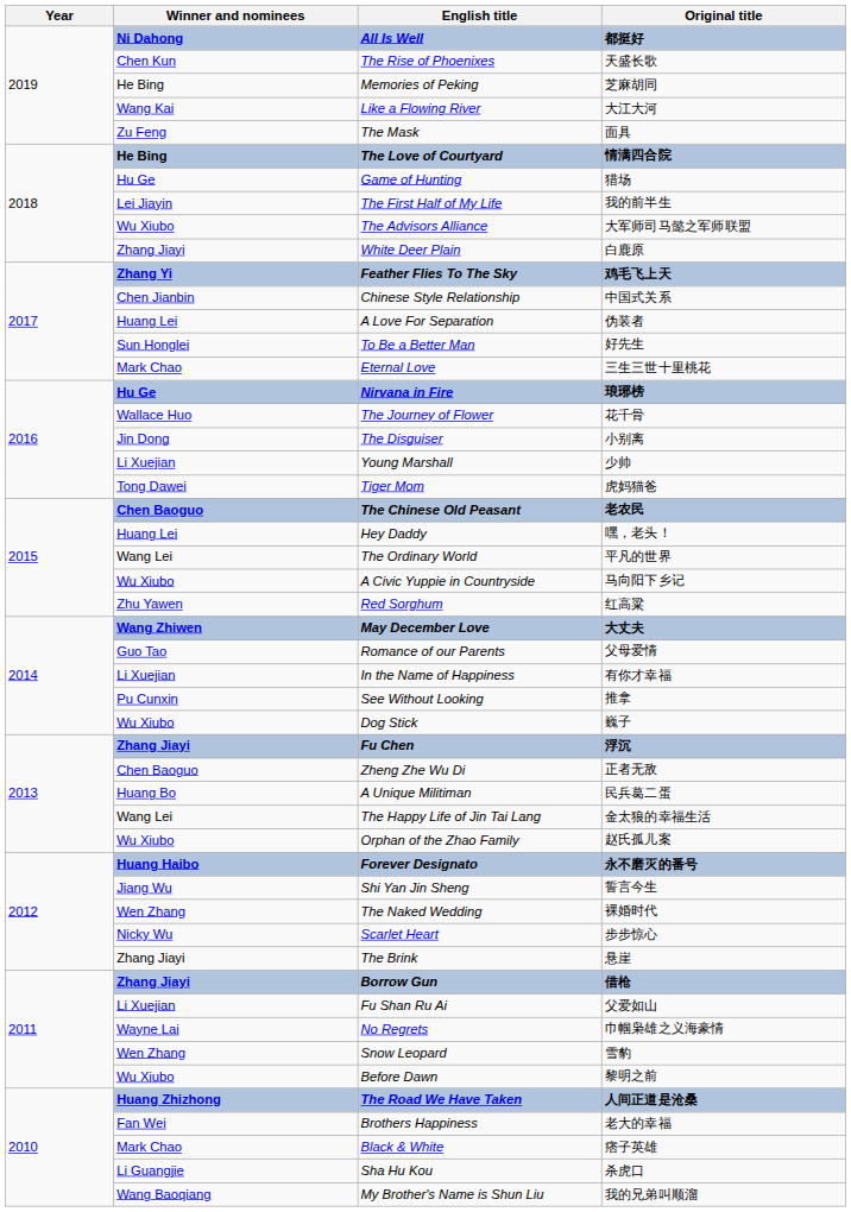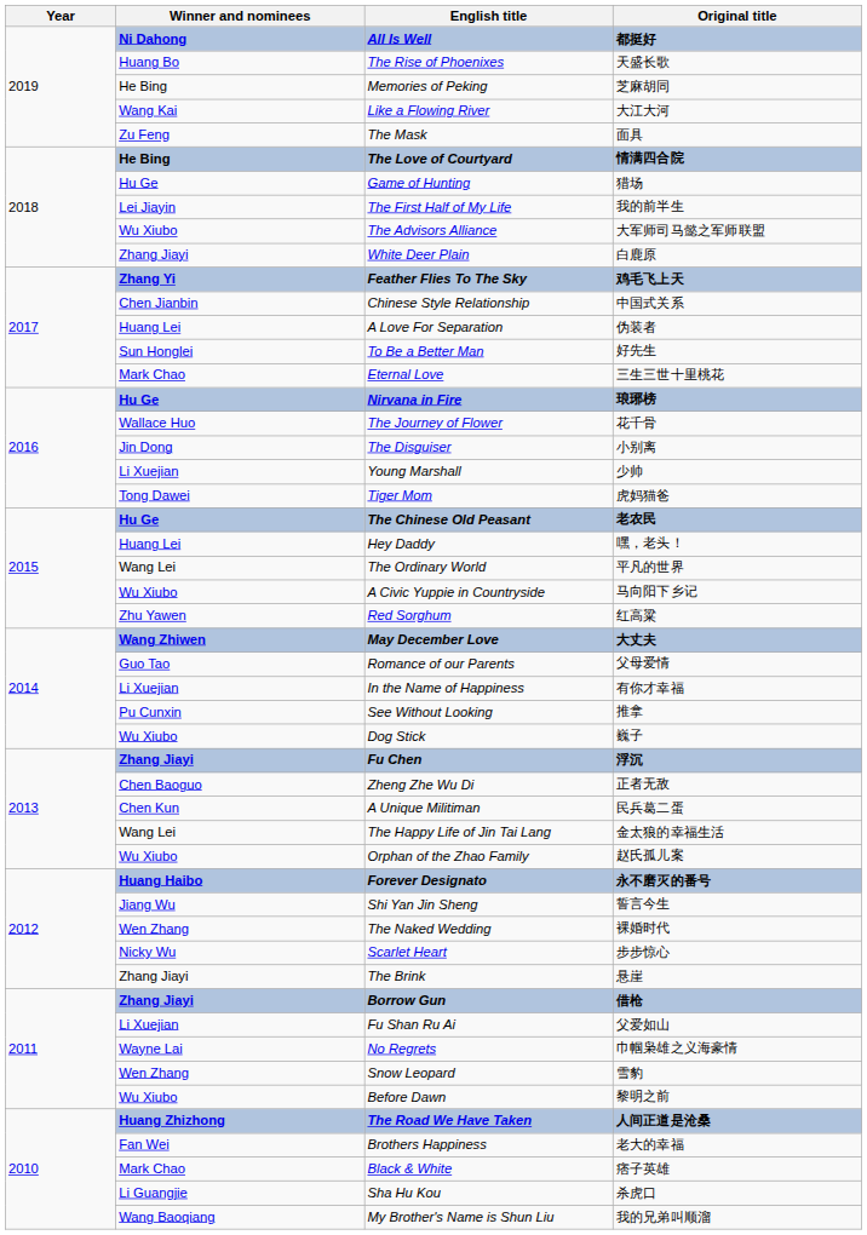 <table class="wikitable" width="80%">
 <tr>
 <th width="8%"><strong>Year</strong></th>
 <th width="18%"><strong>Winner and nominees</strong></th>
 <th width="18%"><strong>English title</strong></th>
 <th width="18%"><strong>Original title</strong></th>
 </tr>
 <tr>
 <td rowspan=5>2019</td>
 <td style="background:#B0C4DE;"><strong><a href='#'>Ni Dahong</a></strong></td>
 <td style="background:#B0C4DE;"><strong><em><a href='#'>All Is Well</a></em></strong></td>
 <td style="background:#B0C4DE;"><strong>都挺好</strong></td>
 </tr>
 <tr>
-<td><a href='#'>Chen Kun</a></td>
+<td><a href='#'>Huang Bo</a></td>
 <td><em><a href='#'>The Rise of Phoenixes</a></em></td>
 <td>天盛长歌</td>
 </tr>
 <tr>
 <td>He Bing</td>
 <td><em>Memories of Peking</em></td>
 <td>芝麻胡同</td>
 </tr>
 <tr>
 <td><a href='#'>Wang Kai</a></td>
 <td><em><a href='#'>Like a Flowing River</a></em></td>
 <td>大江大河</td>
 </tr>
 <tr>
 <td><a href='#'>Zu Feng</a></td>
 <td><em>The Mask</em></td>
 <td>面具</td>
 </tr>
 <tr>
 <td rowspan=5>2018</td>
 <td style="background:#B0C4DE;"><strong>He Bing</strong></td>
 <td style="background:#B0C4DE;"><strong><em>The Love of Courtyard</em></strong></td>
 <td style="background:#B0C4DE;"><strong>情满四合院</strong></td>
 </tr>
 <tr>
 <td><a href='#'>Hu Ge</a></td>
 <td><em><a href='#'>Game of Hunting</a></em></td>
 <td>猎场</td>
 </tr>
 <tr>
 <td><a href='#'>Lei Jiayin</a></td>
 <td><em><a href='#'>The First Half of My Life</a></em></td>
 <td>我的前半生</td>
 </tr>
 <tr>
 <td><a href='#'>Wu Xiubo</a></td>
 <td><em><a href='#'>The Advisors Alliance</a></em></td>
 <td>大军师司马懿之军师联盟</td>
 </tr>
 <tr>
 <td><a href='#'>Zhang Jiayi</a></td>
 <td><em><a href='#'>White Deer Plain</a></em></td>
 <td>白鹿原</td>
 </tr>
 <tr>
 <td rowspan=5><a href='#'>2017</a></td>
 <td style="background:#B0C4DE;"><strong><a href='#'>Zhang Yi</a></strong></td>
 <td style="background:#B0C4DE;"><strong><em>Feather Flies To The Sky</em></strong></td>
 <td style="background:#B0C4DE;"><strong>鸡毛飞上天</strong></td>
 </tr>
 <tr>
 <td><a href='#'>Chen Jianbin</a></td>
 <td><em>Chinese Style Relationship</em></td>
 <td>中国式关系</td>
 </tr>
 <tr>
 <td><a href='#'>Huang Lei</a></td>
 <td><em>A Love For Separation</em></td>
 <td>伪装者</td>
 </tr>
 <tr>
 <td><a href='#'>Sun Honglei</a></td>
 <td><em><a href='#'>To Be a Better Man</a></em></td>
 <td>好先生</td>
 </tr>
 <tr>
 <td><a href='#'>Mark Chao</a></td>
 <td><em><a href='#'>Eternal Love</a></em></td>
 <td>三生三世十里桃花</td>
 </tr>
 <tr>
 <td rowspan=5><a href='#'>2016</a></td>
 <td style="background:#B0C4DE;"><strong><a href='#'>Hu Ge</a></strong></td>
 <td style="background:#B0C4DE;"><strong><em><a href='#'>Nirvana in Fire</a></em></strong></td>
 <td style="background:#B0C4DE;"><strong>琅琊榜</strong></td>
 </tr>
 <tr>
 <td><a href='#'>Wallace Huo</a></td>
 <td><em><a href='#'>The Journey of Flower</a></em></td>
 <td>花千骨</td>
 </tr>
 <tr>
 <td><a href='#'>Jin Dong</a></td>
 <td><em><a href='#'>The Disguiser</a></em></td>
 <td>小别离</td>
 </tr>
 <tr>
 <td><a href='#'>Li Xuejian</a></td>
 <td><em>Young Marshall</em></td>
 <td>少帅</td>
 </tr>
 <tr>
 <td><a href='#'>Tong Dawei</a></td>
 <td><em><a href='#'>Tiger Mom</a></em></td>
 <td>虎妈猫爸</td>
 </tr>
 <tr>
 <td rowspan=5><a href='#'>2015</a></td>
-<td style="background:#B0C4DE;"><strong><a href='#'>Chen Baoguo</a></strong></td>
+<td style="background:#B0C4DE;"><strong><a href='#'>Hu Ge</a></strong></td>
 <td style="background:#B0C4DE;"><strong><em>The Chinese Old Peasant</em></strong></td>
 <td style="background:#B0C4DE;"><strong>老农民</strong></td>
 </tr>
 <tr>
 <td><a href='#'>Huang Lei</a></td>
 <td><em>Hey Daddy</em></td>
 <td>嘿，老头！</td>
 </tr>
 <tr>
 <td>Wang Lei</td>
 <td><em>The Ordinary World</em></td>
 <td>平凡的世界</td>
 </tr>
 <tr>
 <td><a href='#'>Wu Xiubo</a></td>
 <td><em>A Civic Yuppie in Countryside</em></td>
 <td>马向阳下乡记</td>
 </tr>
 <tr>
 <td><a href='#'>Zhu Yawen</a></td>
 <td><em><a href='#'>Red Sorghum</a></em></td>
 <td>红高粱</td>
 </tr>
 <tr>
 <td rowspan=5><a href='#'>2014</a></td>
 <td style="background:#B0C4DE;"><strong><a href='#'>Wang Zhiwen</a></strong></td>
 <td style="background:#B0C4DE;"><strong><em>May December Love</em></strong></td>
 <td style="background:#B0C4DE;"><strong>大丈夫</strong></td>
 </tr>
 <tr>
 <td><a href='#'>Guo Tao</a></td>
 <td><em>Romance of our Parents</em></td>
 <td>父母爱情</td>
 </tr>
 <tr>
 <td><a href='#'>Li Xuejian</a></td>
 <td><em>In the Name of Happiness</em></td>
 <td>有你才幸福</td>
 </tr>
 <tr>
 <td><a href='#'>Pu Cunxin</a></td>
 <td><em>See Without Looking</em></td>
 <td>推拿</td>
 </tr>
 <tr>
 <td><a href='#'>Wu Xiubo</a></td>
 <td><em>Dog Stick</em></td>
 <td>巍子</td>
 </tr>
 <tr>
 <td rowspan=5><a href='#'>2013</a></td>
 <td style="background:#B0C4DE;"><strong><a href='#'>Zhang Jiayi</a></strong></td>
 <td style="background:#B0C4DE;"><strong><em>Fu Chen</em></strong></td>
 <td style="background:#B0C4DE;"><strong>浮沉</strong></td>
 </tr>
 <tr>
 <td><a href='#'>Chen Baoguo</a></td>
 <td><em>Zheng Zhe Wu Di</em></td>
 <td>正者无敌</td>
 </tr>
 <tr>
-<td><a href='#'>Huang Bo</a></td>
+<td><a href='#'>Chen Kun</a></td>
 <td><em>A Unique Militiman</em></td>
 <td>民兵葛二蛋</td>
 </tr>
 <tr>
 <td>Wang Lei</td>
 <td><em>The Happy Life of Jin Tai Lang</em></td>
 <td>金太狼的幸福生活</td>
 </tr>
 <tr>
 <td><a href='#'>Wu Xiubo</a></td>
 <td><em>Orphan of the Zhao Family</em></td>
 <td>赵氏孤儿案</td>
 </tr>
 <tr>
 <td rowspan=5><a href='#'>2012</a></td>
 <td style="background:#B0C4DE;"><strong><a href='#'>Huang Haibo</a></strong></td>
 <td style="background:#B0C4DE;"><strong><em>Forever Designato</em></strong></td>
 <td style="background:#B0C4DE;"><strong>永不磨灭的番号</strong></td>
 </tr>
 <tr>
 <td><a href='#'>Jiang Wu</a></td>
 <td><em>Shi Yan Jin Sheng</em></td>
 <td>誓言今生</td>
 </tr>
 <tr>
 <td><a href='#'>Wen Zhang</a></td>
 <td><em>The Naked Wedding</em></td>
 <td>裸婚时代</td>
 </tr>
 <tr>
 <td><a href='#'>Nicky Wu</a></td>
 <td><em><a href='#'>Scarlet Heart</a></em></td>
 <td>步步惊心</td>
 </tr>
 <tr>
 <td>Zhang Jiayi</td>
 <td><em>The Brink</em></td>
 <td>悬崖</td>
 </tr>
 <tr>
 <td rowspan=5><a href='#'>2011</a></td>
 <td style="background:#B0C4DE;"><strong><a href='#'>Zhang Jiayi</a></strong></td>
 <td style="background:#B0C4DE;"><strong><em>Borrow Gun</em></strong></td>
 <td style="background:#B0C4DE;"><strong>借枪</strong></td>
 </tr>
 <tr>
 <td><a href='#'>Li Xuejian</a></td>
 <td><em>Fu Shan Ru Ai</em></td>
 <td>父爱如山</td>
 </tr>
 <tr>
 <td><a href='#'>Wayne Lai</a></td>
 <td><em><a href='#'>No Regrets</a></em></td>
 <td>巾帼枭雄之义海豪情</td>
 </tr>
 <tr>
 <td><a href='#'>Wen Zhang</a></td>
 <td><em>Snow Leopard</em></td>
 <td>雪豹</td>
 </tr>
 <tr>
 <td><a href='#'>Wu Xiubo</a></td>
 <td><em>Before Dawn</em></td>
 <td>黎明之前</td>
 </tr>
 <tr>
 <td rowspan=5><a href='#'>2010</a></td>
 <td style="background:#B0C4DE;"><strong><a href='#'>Huang Zhizhong</a></strong></td>
 <td style="background:#B0C4DE;"><strong><em><a href='#'>The Road We Have Taken</a></em></strong></td>
 <td style="background:#B0C4DE;"><strong>人间正道是沧桑</strong></td>
 </tr>
 <tr>
 <td><a href='#'>Fan Wei</a></td>
 <td><em>Brothers Happiness</em></td>
 <td>老大的幸福</td>
 </tr>
 <tr>
 <td><a href='#'>Mark Chao</a></td>
 <td><em><a href='#'>Black & White</a></em></td>
 <td>痞子英雄</td>
 </tr>
 <tr>
 <td><a href='#'>Li Guangjie</a></td>
 <td><em>Sha Hu Kou</em></td>
 <td>杀虎口</td>
 </tr>
 <tr>
 <td><a href='#'>Wang Baoqiang</a></td>
 <td><em>My Brother's Name is Shun Liu</em></td>
 <td>我的兄弟叫顺溜</td>
 </tr>
 </table>
